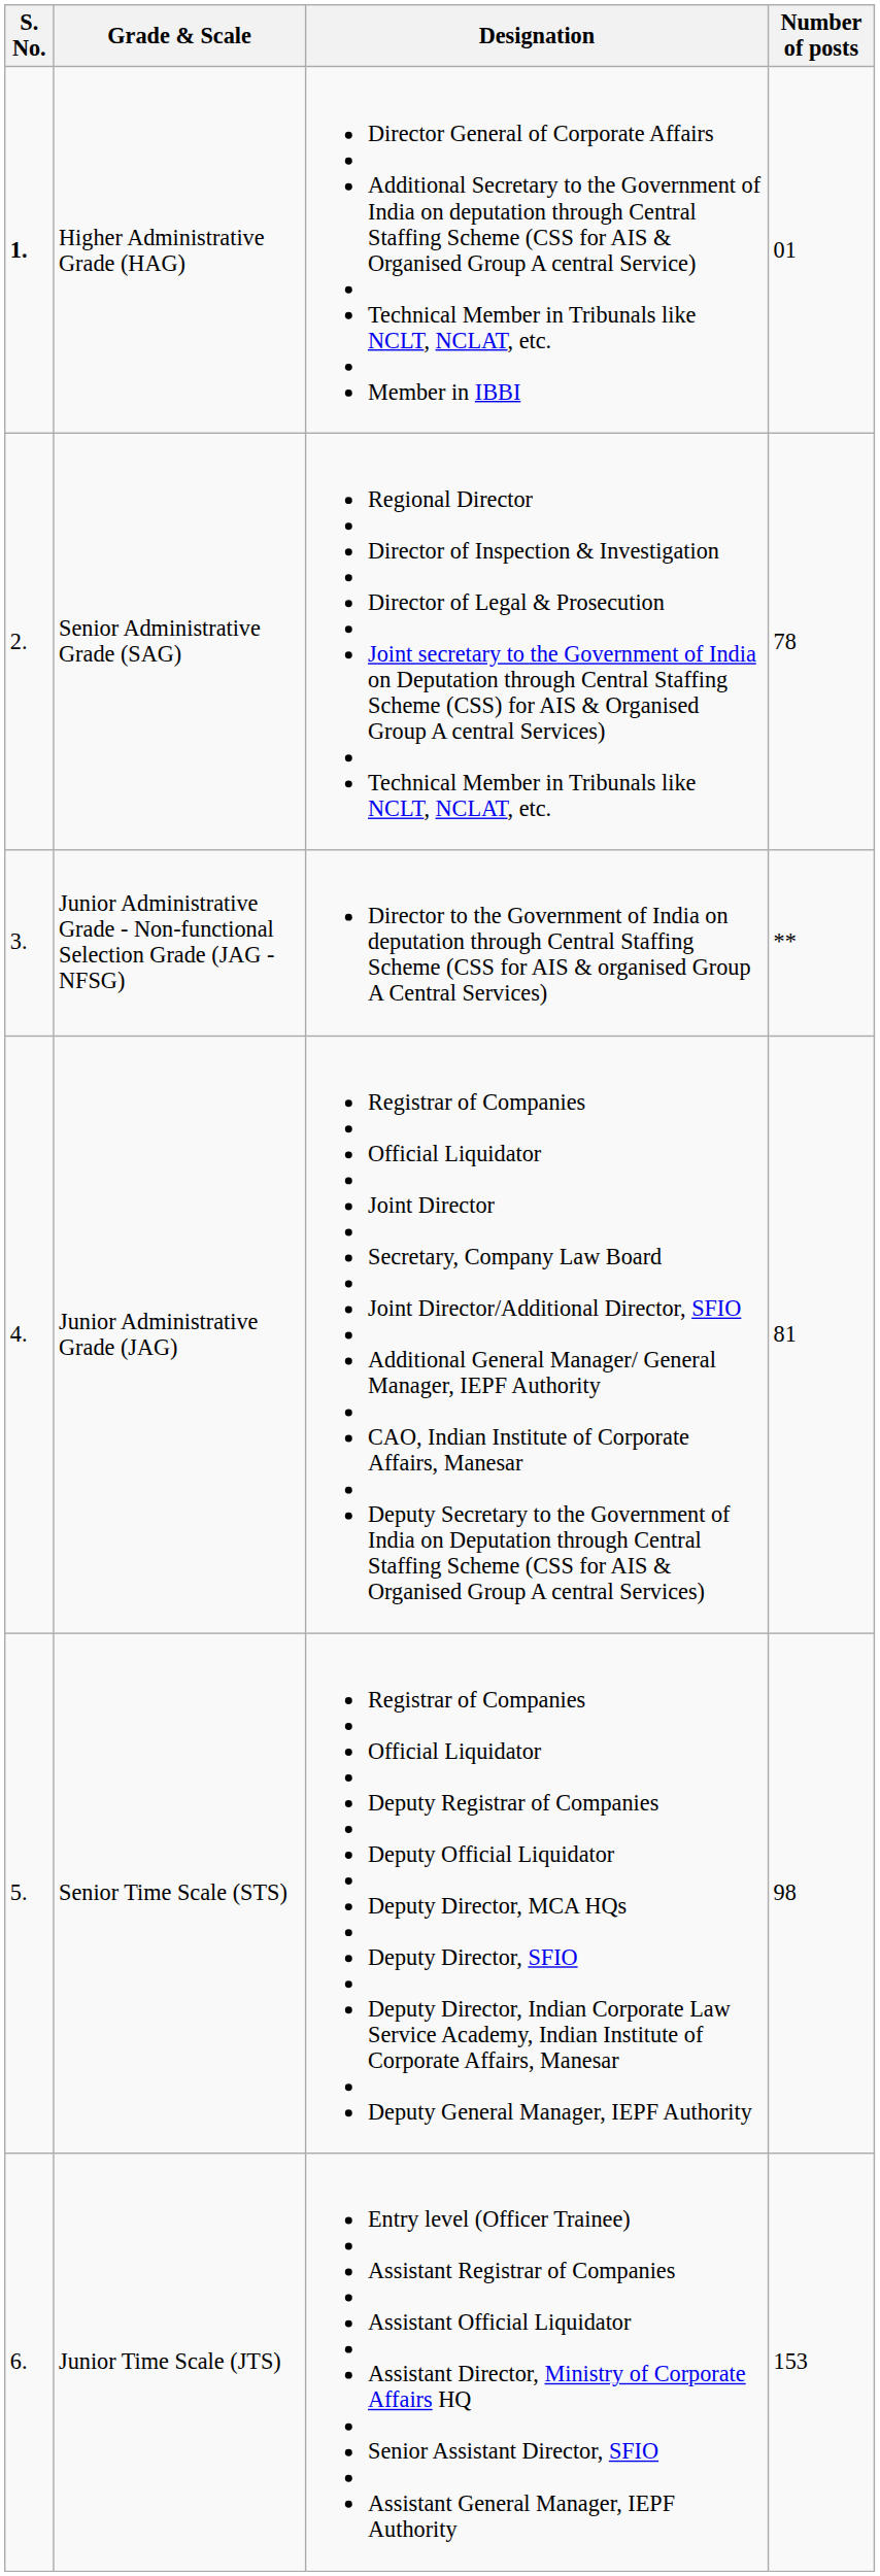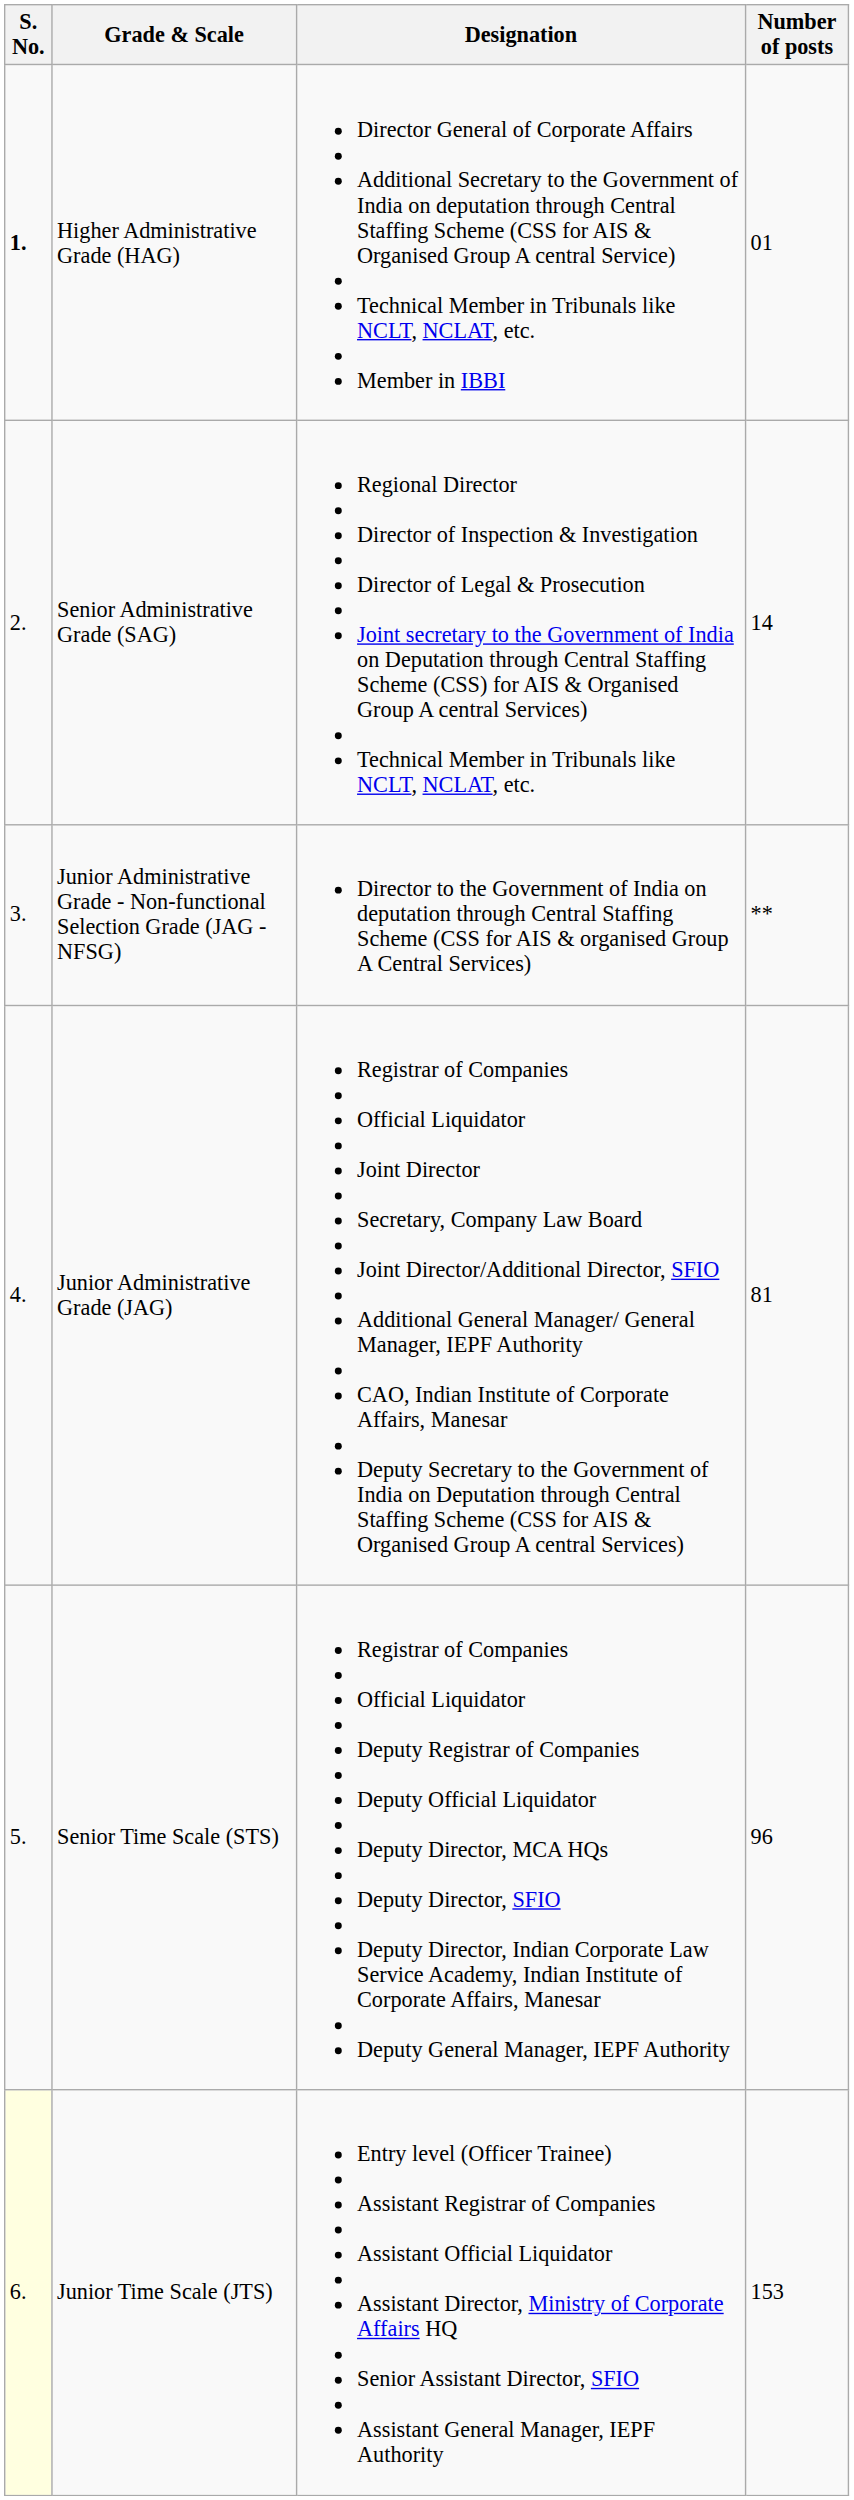 <table class="wikitable">
 <tr>
 <th>S. No.</th>
 <th>Grade & Scale</th>
 <th>Designation</th>
 <th>Number of posts</th>
 </tr>
 <tr>
 <td><strong>1.</strong></td>
 <td>Higher Administrative Grade (HAG)</td>
 <td><br><ul><li>Director General of Corporate Affairs</li><li></li><li>Additional Secretary to the Government of India on deputation through Central Staffing Scheme (CSS for AIS & Organised Group A central Service)</li><li></li><li>Technical Member in Tribunals like <a href='#'> NCLT</a>, <a href='#'> NCLAT</a>, etc.</li><li></li><li>Member in <a href='#'> IBBI</a></li></ul></td>
 <td>01</td>
 </tr>
 <tr>
 <td>2.</td>
 <td>Senior Administrative Grade (SAG)</td>
 <td><br><ul><li>Regional Director</li><li></li><li>Director of Inspection & Investigation</li><li></li><li>Director of Legal & Prosecution</li><li></li><li><a href='#'>Joint secretary to the Government of India</a> on Deputation through Central Staffing Scheme (CSS) for AIS & Organised Group A central Services)</li><li></li><li>Technical Member in Tribunals like <a href='#'> NCLT</a>, <a href='#'> NCLAT</a>, etc.</li></ul></td>
-<td>78</td>
+<td>14</td>
 </tr>
 <tr>
 <td>3.</td>
 <td>Junior Administrative Grade - Non-functional Selection Grade (JAG - NFSG)</td>
 <td><br><ul><li>Director to the Government of India on deputation through Central Staffing Scheme (CSS for AIS & organised Group A Central Services)</li></ul></td>
 <td>**</td>
 </tr>
 <tr>
 <td>4.</td>
 <td>Junior Administrative Grade (JAG)</td>
 <td><br><ul><li>Registrar of Companies</li><li></li><li>Official Liquidator</li><li></li><li>Joint Director</li><li></li><li>Secretary, Company Law Board</li><li></li><li>Joint Director/Additional Director, <a href='#'> SFIO</a></li><li></li><li>Additional General Manager/ General Manager, IEPF Authority</li><li></li><li>CAO, Indian Institute of Corporate Affairs, Manesar</li><li></li><li>Deputy Secretary to the Government of India on Deputation through Central Staffing Scheme (CSS for AIS & Organised Group A central Services)</li></ul></td>
 <td>81</td>
 </tr>
 <tr>
 <td>5.</td>
 <td>Senior Time Scale (STS)</td>
 <td><br><ul><li>Registrar of Companies</li><li></li><li>Official Liquidator</li><li></li><li>Deputy Registrar of Companies</li><li></li><li>Deputy Official Liquidator</li><li></li><li>Deputy Director, MCA HQs</li><li></li><li>Deputy Director, <a href='#'> SFIO</a></li><li></li><li>Deputy Director, Indian Corporate Law Service Academy, Indian Institute of Corporate Affairs, Manesar</li><li></li><li>Deputy General Manager, IEPF Authority</li></ul></td>
-<td>98</td>
+<td>96</td>
 </tr>
 <tr>
-<td>6.</td>
+<td style="background: lightyellow;">6.</td>
 <td>Junior Time Scale (JTS)</td>
 <td><br><ul><li>Entry level (Officer Trainee)</li><li></li><li>Assistant Registrar of Companies</li><li></li><li>Assistant Official Liquidator</li><li></li><li>Assistant Director, <a href='#'>Ministry of Corporate Affairs</a> HQ</li><li></li><li>Senior Assistant Director, <a href='#'> SFIO</a></li><li></li><li>Assistant General Manager, IEPF Authority</li></ul></td>
 <td>153</td>
 </tr>
 </table>
